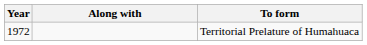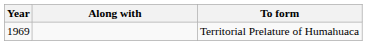 <table class="wikitable">
 <tr>
 <th>Year</th>
 <th width="225">Along with</th>
 <th width="225">To form</th>
 </tr>
 <tr valign="top">
-<td>1972</td>
+<td>1969</td>
 <td></td>
 <td>Territorial Prelature of Humahuaca</td>
 </tr>
 </table>
